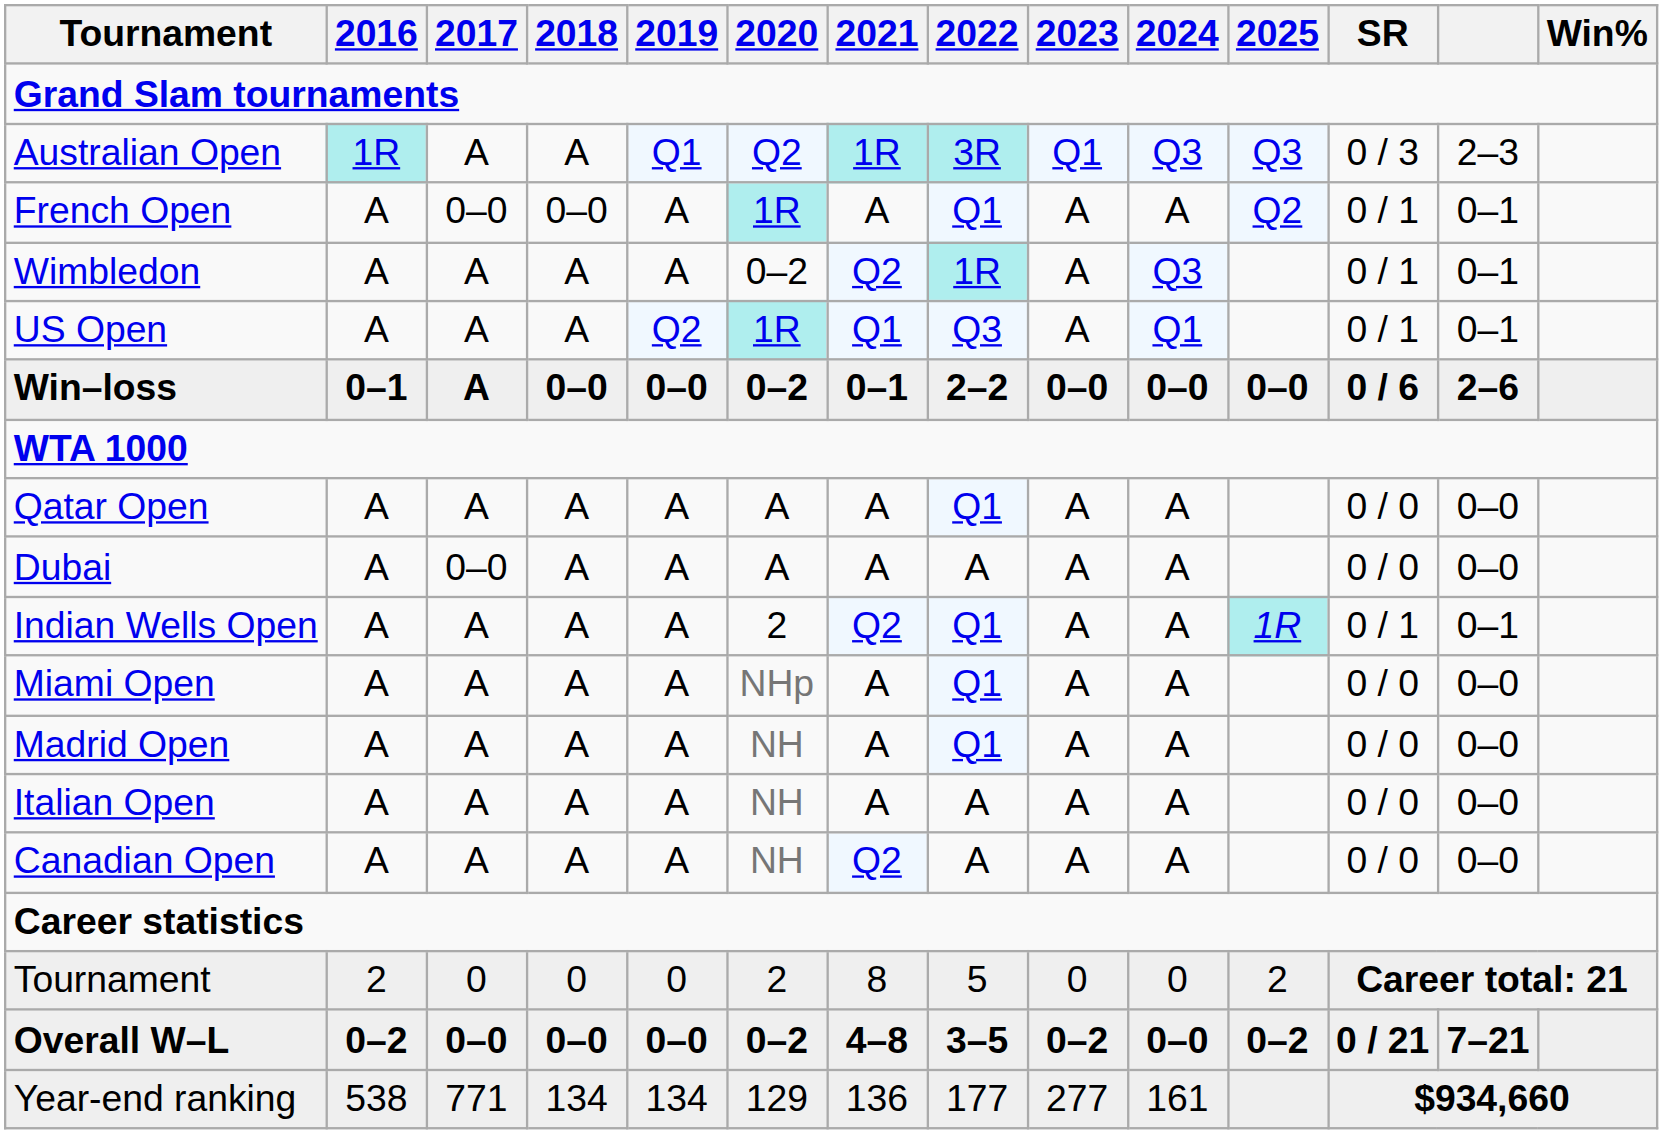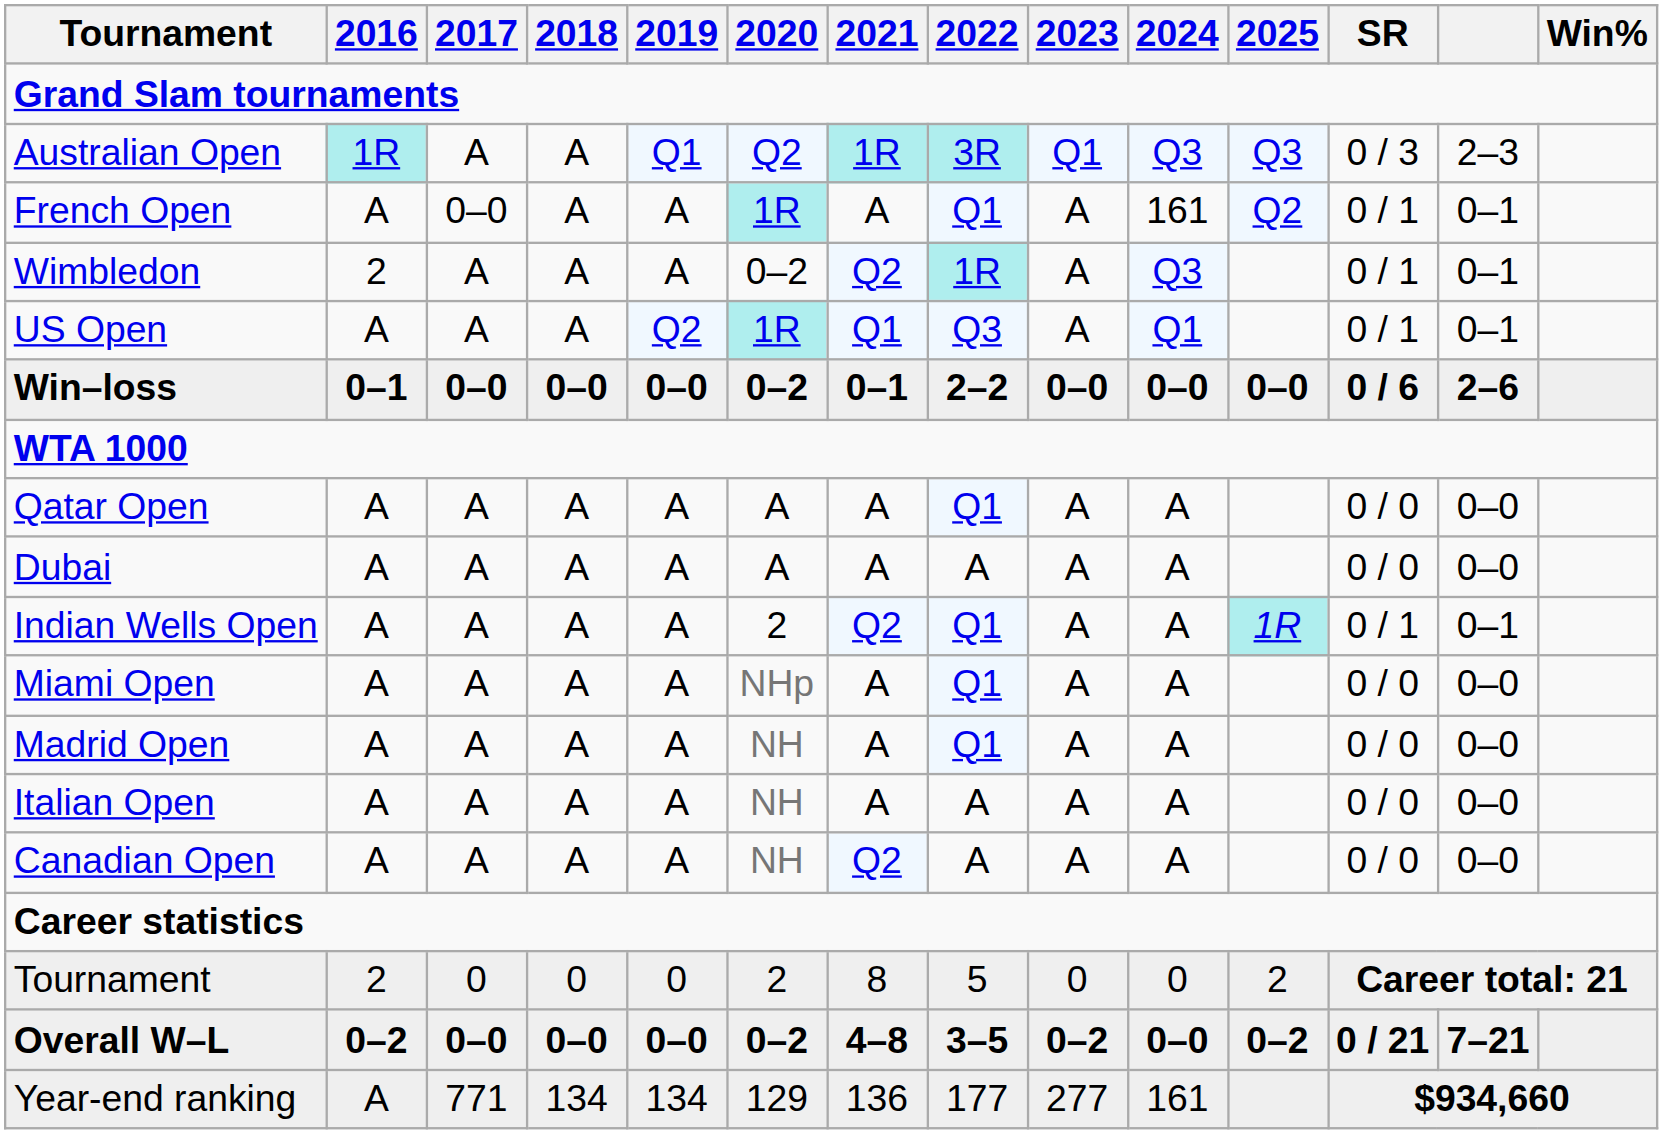 <table class=wikitable style=text-align:center>
 <tr>
 <th>Tournament</th>
 <th><a href='#'>2016</a></th>
 <th><a href='#'>2017</a></th>
 <th><a href='#'>2018</a></th>
 <th><a href='#'>2019</a></th>
 <th><a href='#'>2020</a></th>
 <th><a href='#'>2021</a></th>
 <th><a href='#'>2022</a></th>
 <th><a href='#'>2023</a></th>
 <th><a href='#'>2024</a></th>
 <th><a href='#'>2025</a></th>
 <th>SR</th>
 <th></th>
 <th>Win%</th>
 </tr>
 <tr>
 <td colspan="14" align="left"><strong><a href='#'>Grand Slam tournaments</a></strong></td>
 </tr>
 <tr>
 <td style=text-align:left><a href='#'>Australian Open</a></td>
 <td bgcolor=#afeeee><a href='#'>1R</a></td>
 <td>A</td>
 <td>A</td>
 <td bgcolor=f0f8ff><a href='#'>Q1</a></td>
 <td bgcolor=f0f8ff><a href='#'>Q2</a></td>
 <td bgcolor=afeeee><a href='#'>1R</a></td>
 <td bgcolor=afeeee><a href='#'>3R</a></td>
 <td bgcolor=f0f8ff><a href='#'>Q1</a></td>
 <td bgcolor=f0f8ff><a href='#'>Q3</a></td>
 <td bgcolor=f0f8ff><a href='#'>Q3</a></td>
 <td>0 / 3</td>
 <td>2–3</td>
 <td></td>
 </tr>
 <tr>
 <td style=text-align:left><a href='#'>French Open</a></td>
 <td>A</td>
 <td>0–0</td>
-<td>0–0</td>
+<td>A</td>
 <td>A</td>
 <td bgcolor=#afeeee><a href='#'>1R</a></td>
 <td>A</td>
 <td bgcolor=#f0f8ff><a href='#'>Q1</a></td>
 <td>A</td>
-<td>A</td>
+<td>161</td>
 <td bgcolor=#f0f8ff><a href='#'>Q2</a></td>
 <td>0 / 1</td>
 <td>0–1</td>
 <td></td>
 </tr>
 <tr>
 <td style=text-align:left><a href='#'>Wimbledon</a></td>
-<td>A</td>
+<td>2</td>
 <td>A</td>
 <td>A</td>
 <td>A</td>
 <td>0–2</td>
 <td bgcolor=f0f8ff><a href='#'>Q2</a></td>
 <td bgcolor=afeeee><a href='#'>1R</a></td>
 <td>A</td>
 <td bgcolor=f0f8ff><a href='#'>Q3</a></td>
 <td></td>
 <td>0 / 1</td>
 <td>0–1</td>
 <td></td>
 </tr>
 <tr>
 <td style=text-align:left><a href='#'>US Open</a></td>
 <td>A</td>
 <td>A</td>
 <td>A</td>
 <td bgcolor=f0f8ff><a href='#'>Q2</a></td>
 <td bgcolor=afeeee><a href='#'>1R</a></td>
 <td bgcolor=f0f8ff><a href='#'>Q1</a></td>
 <td bgcolor=f0f8ff><a href='#'>Q3</a></td>
 <td>A</td>
 <td bgcolor=f0f8ff><a href='#'>Q1</a></td>
 <td></td>
 <td>0 / 1</td>
 <td>0–1</td>
 <td></td>
 </tr>
 <tr style=background:#efefef;font-weight:bold>
 <td style=text-align:left>Win–loss</td>
 <td>0–1</td>
-<td>A</td>
+<td>0–0</td>
 <td>0–0</td>
 <td>0–0</td>
 <td>0–2</td>
 <td>0–1</td>
 <td>2–2</td>
 <td>0–0</td>
 <td>0–0</td>
 <td>0–0</td>
 <td>0 / 6</td>
 <td>2–6</td>
 <td></td>
 </tr>
 <tr>
 <td colspan="14" align="left"><strong><a href='#'>WTA 1000</a></strong></td>
 </tr>
 <tr>
 <td align=left><a href='#'>Qatar Open</a></td>
 <td>A</td>
 <td>A</td>
 <td>A</td>
 <td>A</td>
 <td>A</td>
 <td>A</td>
 <td bgcolor=f0f8ff><a href='#'>Q1</a></td>
 <td>A</td>
 <td>A</td>
 <td></td>
 <td>0 / 0</td>
 <td>0–0</td>
 <td></td>
 </tr>
 <tr>
 <td align=left><a href='#'>Dubai</a></td>
 <td>A</td>
-<td>0–0</td>
+<td>A</td>
 <td>A</td>
 <td>A</td>
 <td>A</td>
 <td>A</td>
 <td>A</td>
 <td>A</td>
 <td>A</td>
 <td></td>
 <td>0 / 0</td>
 <td>0–0</td>
 <td></td>
 </tr>
 <tr>
 <td align=left><a href='#'>Indian Wells Open</a></td>
 <td>A</td>
 <td>A</td>
 <td>A</td>
 <td>A</td>
 <td>2</td>
 <td bgcolor=#f0f8ff><a href='#'>Q2</a></td>
 <td bgcolor=#f0f8ff><a href='#'>Q1</a></td>
 <td>A</td>
 <td>A</td>
 <td bgcolor= afeeee><a href='#'><em>1R</em></a></td>
 <td>0 / 1</td>
 <td>0–1</td>
 <td></td>
 </tr>
 <tr>
 <td align=left><a href='#'>Miami Open</a></td>
 <td>A</td>
 <td>A</td>
 <td>A</td>
 <td>A</td>
 <td style=color:#767676>NHp</td>
 <td>A</td>
 <td bgcolor=#f0f8ff><a href='#'>Q1</a></td>
 <td>A</td>
 <td>A</td>
 <td></td>
 <td>0 / 0</td>
 <td>0–0</td>
 <td></td>
 </tr>
 <tr>
 <td align=left><a href='#'>Madrid Open</a></td>
 <td>A</td>
 <td>A</td>
 <td>A</td>
 <td>A</td>
 <td style=color:#767676>NH</td>
 <td>A</td>
 <td bgcolor=f0f8ff><a href='#'>Q1</a></td>
 <td>A</td>
 <td>A</td>
 <td></td>
 <td>0 / 0</td>
 <td>0–0</td>
 <td></td>
 </tr>
 <tr>
 <td align=left><a href='#'>Italian Open</a></td>
 <td>A</td>
 <td>A</td>
 <td>A</td>
 <td>A</td>
 <td style=color:#767676>NH</td>
 <td>A</td>
 <td>A</td>
 <td>A</td>
 <td>A</td>
 <td></td>
 <td>0 / 0</td>
 <td>0–0</td>
 <td></td>
 </tr>
 <tr>
 <td align=left><a href='#'>Canadian Open</a></td>
 <td>A</td>
 <td>A</td>
 <td>A</td>
 <td>A</td>
 <td style=color:#767676>NH</td>
 <td bgcolor=#f0f8ff><a href='#'>Q2</a></td>
 <td>A</td>
 <td>A</td>
 <td>A</td>
 <td></td>
 <td>0 / 0</td>
 <td>0–0</td>
 <td></td>
 </tr>
 <tr>
 <td colspan="14" align="left"><strong>Career statistics</strong></td>
 </tr>
 <tr style=background:#efefef>
 <td align=left>Tournament</td>
 <td>2</td>
 <td>0</td>
 <td>0</td>
 <td>0</td>
 <td>2</td>
 <td>8</td>
 <td>5</td>
 <td>0</td>
 <td>0</td>
 <td>2</td>
 <td colspan="3"><strong>Career total: 21</strong></td>
 </tr>
 <tr style=background:#efefef;font-weight:bold>
 <td align=left>Overall W–L</td>
 <td>0–2</td>
 <td>0–0</td>
 <td>0–0</td>
 <td>0–0</td>
 <td>0–2</td>
 <td>4–8</td>
 <td>3–5</td>
 <td>0–2</td>
 <td>0–0</td>
 <td>0–2</td>
 <td>0 / 21</td>
 <td>7–21</td>
 <td></td>
 </tr>
 <tr style="background:#efefef">
 <td align="left">Year-end ranking</td>
-<td>538</td>
+<td>A</td>
 <td>771</td>
 <td>134</td>
 <td>134</td>
 <td>129</td>
 <td>136</td>
 <td>177</td>
 <td>277</td>
 <td>161</td>
 <td></td>
 <td colspan="3"><strong>$934,660</strong></td>
 </tr>
 </table>
